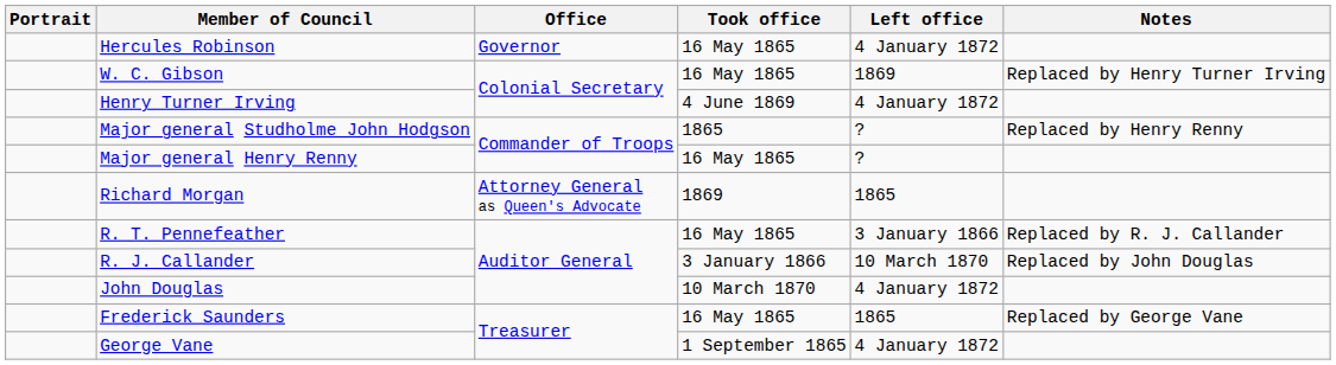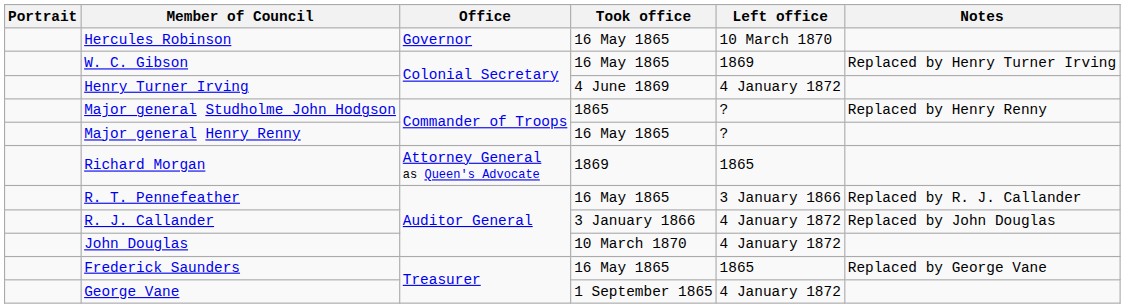 <table class="wikitable sortable" text-align:center">
 <tr>
 <th>Portrait</th>
 <th>Member of Council</th>
 <th>Office</th>
 <th>Took office</th>
 <th>Left office</th>
 <th>Notes</th>
 </tr>
 <tr>
 <td></td>
 <td><a href='#'>Hercules Robinson</a></td>
 <td><a href='#'>Governor</a></td>
 <td>16 May 1865</td>
-<td>4 January 1872</td>
+<td>10 March 1870</td>
 <td></td>
 </tr>
 <tr>
 <td></td>
 <td><a href='#'>W. C. Gibson</a></td>
 <td rowspan=2><a href='#'>Colonial Secretary</a></td>
 <td>16 May 1865</td>
 <td>1869</td>
 <td>Replaced by Henry Turner Irving</td>
 </tr>
 <tr>
 <td></td>
 <td><a href='#'>Henry Turner Irving</a></td>
 <td>4 June 1869</td>
 <td>4 January 1872</td>
 <td></td>
 </tr>
 <tr>
 <td></td>
 <td><a href='#'>Major general</a> <a href='#'>Studholme John Hodgson</a></td>
 <td rowspan=2><a href='#'>Commander of Troops</a></td>
 <td>1865</td>
 <td>?</td>
 <td>Replaced by Henry Renny</td>
 </tr>
 <tr>
 <td></td>
 <td><a href='#'>Major general</a> <a href='#'>Henry Renny</a></td>
 <td>16 May 1865</td>
 <td>?</td>
 <td></td>
 </tr>
 <tr>
 <td></td>
 <td><a href='#'>Richard Morgan</a></td>
 <td><a href='#'>Attorney General</a><br><small>as <a href='#'>Queen's Advocate</a></small></td>
 <td>1869</td>
 <td>1865</td>
 <td></td>
 </tr>
 <tr>
 <td></td>
 <td><a href='#'>R. T. Pennefeather</a></td>
 <td rowspan=3><a href='#'>Auditor General</a></td>
 <td>16 May 1865</td>
 <td>3 January 1866</td>
 <td>Replaced by R. J. Callander</td>
 </tr>
 <tr>
 <td></td>
 <td><a href='#'>R. J. Callander</a></td>
 <td>3 January 1866</td>
-<td>10 March 1870</td>
+<td>4 January 1872</td>
 <td>Replaced by John Douglas</td>
 </tr>
 <tr>
 <td></td>
 <td><a href='#'>John Douglas</a></td>
 <td>10 March 1870</td>
 <td>4 January 1872</td>
 <td></td>
 </tr>
 <tr>
 <td></td>
 <td><a href='#'>Frederick Saunders</a></td>
 <td rowspan=2><a href='#'>Treasurer</a></td>
 <td>16 May 1865</td>
 <td>1865</td>
 <td>Replaced by George Vane</td>
 </tr>
 <tr>
 <td></td>
 <td><a href='#'>George Vane</a></td>
 <td>1 September 1865</td>
 <td>4 January 1872</td>
 <td></td>
 </tr>
 </table>
